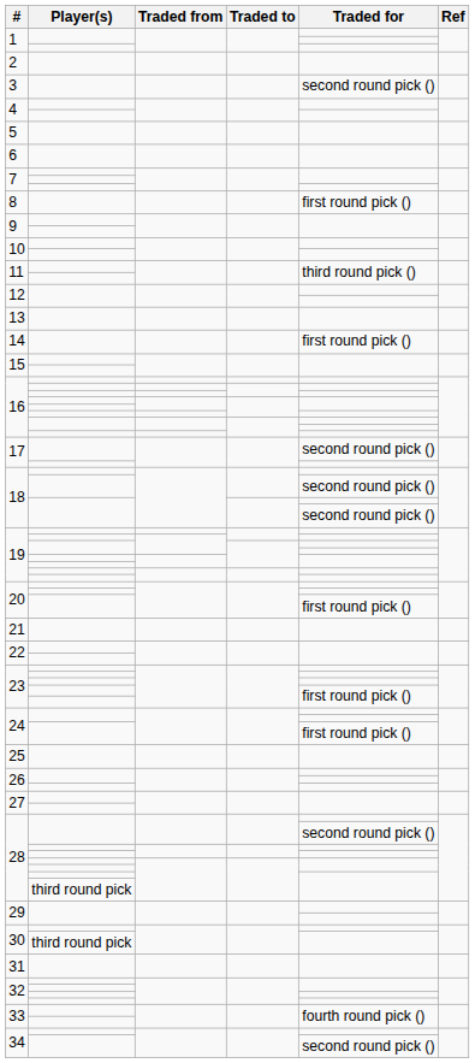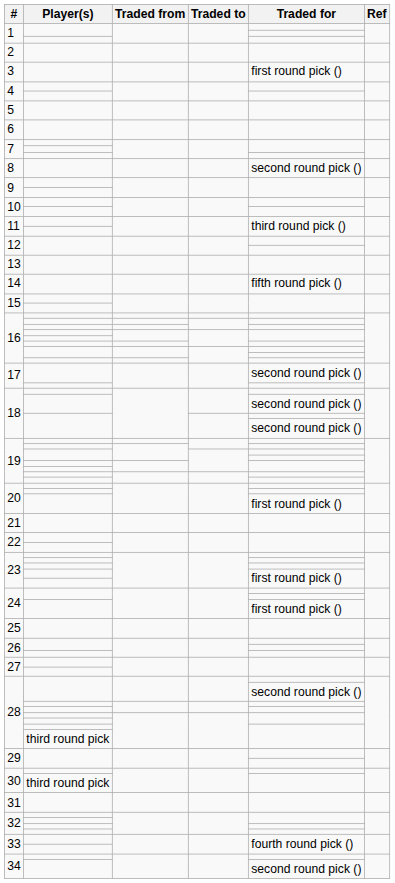 <table class="wikitable plainrowheaders sortable">
 <tr>
 <th>#</th>
 <th>Player(s)</th>
 <th>Traded from</th>
 <th>Traded to</th>
 <th>Traded for</th>
 <th class="unsortable">Ref</th>
 </tr>
 <tr>
 <td rowspan=3>1</td>
 <td rowspan=2></td>
 <td rowspan=3></td>
 <td rowspan=3></td>
 <td></td>
 <td rowspan=3></td>
 </tr>
 <tr>
 <td></td>
 </tr>
 <tr>
 <td></td>
 <td></td>
 </tr>
 <tr>
 <td>2</td>
 <td></td>
 <td></td>
 <td></td>
 <td></td>
 <td></td>
 </tr>
 <tr>
 <td>3</td>
 <td></td>
 <td></td>
 <td></td>
-<td> second round pick ()</td>
+<td> first round pick ()</td>
 <td></td>
 </tr>
 <tr>
 <td rowspan=2>4</td>
 <td></td>
 <td rowspan=2></td>
 <td rowspan=2></td>
 <td></td>
 <td rowspan=2></td>
 </tr>
 <tr>
 <td></td>
 <td></td>
 </tr>
 <tr>
 <td>5</td>
 <td></td>
 <td></td>
 <td></td>
 <td></td>
 <td></td>
 </tr>
 <tr>
 <td>6</td>
 <td></td>
 <td></td>
 <td></td>
 <td></td>
 <td></td>
 </tr>
 <tr>
 <td rowspan=3>7</td>
 <td></td>
 <td rowspan=3></td>
 <td rowspan=3></td>
 <td rowspan=2></td>
 <td rowspan=3></td>
 </tr>
 <tr>
 <td></td>
 </tr>
 <tr>
 <td></td>
 <td></td>
 </tr>
 <tr>
 <td>8</td>
 <td></td>
 <td></td>
 <td></td>
-<td> first round pick ()</td>
+<td> second round pick ()</td>
 <td></td>
 </tr>
 <tr>
 <td rowspan=2>9</td>
 <td></td>
 <td rowspan=2></td>
 <td rowspan=2></td>
 <td rowspan=2></td>
 <td rowspan=2></td>
 </tr>
 <tr>
 <td></td>
 </tr>
 <tr>
 <td rowspan=2>10</td>
 <td></td>
 <td rowspan=2></td>
 <td rowspan=2></td>
 <td></td>
 <td rowspan=2></td>
 </tr>
 <tr>
 <td></td>
 <td></td>
 </tr>
 <tr>
 <td rowspan=2>11</td>
 <td></td>
 <td rowspan=2></td>
 <td rowspan=2></td>
 <td rowspan=2> third round pick ()</td>
 <td rowspan=2></td>
 </tr>
 <tr>
 <td></td>
 </tr>
 <tr>
 <td rowspan=2>12</td>
 <td rowspan=2></td>
 <td rowspan=2></td>
 <td rowspan=2></td>
 <td></td>
 <td rowspan=2></td>
 </tr>
 <tr>
 <td></td>
 </tr>
 <tr>
 <td>13</td>
 <td></td>
 <td></td>
 <td></td>
 <td></td>
 <td></td>
 </tr>
 <tr>
 <td>14</td>
 <td></td>
 <td></td>
 <td></td>
-<td> first round pick ()</td>
+<td> fifth round pick ()</td>
 <td></td>
 </tr>
 <tr>
 <td rowspan=2>15</td>
 <td></td>
 <td rowspan=2></td>
 <td rowspan=2></td>
 <td rowspan=2></td>
 <td rowspan=2></td>
 </tr>
 <tr>
 <td></td>
 </tr>
 <tr>
 <td rowspan="9">16</td>
 <td></td>
 <td></td>
 <td></td>
 <td></td>
 <td rowspan="9"></td>
 </tr>
 <tr>
 <td></td>
 <td></td>
 <td rowspan=2></td>
 <td></td>
 </tr>
 <tr>
 <td></td>
 <td></td>
 <td></td>
 </tr>
 <tr>
 <td></td>
 <td rowspan=2></td>
 <td rowspan=3></td>
 <td rowspan=2></td>
 </tr>
 <tr>
 <td></td>
 </tr>
 <tr>
 <td></td>
 <td></td>
 <td></td>
 </tr>
 <tr>
 <td rowspan=2></td>
 <td rowspan=2></td>
 <td rowspan=3></td>
 <td></td>
 </tr>
 <tr>
 <td></td>
 </tr>
 <tr>
 <td></td>
 <td></td>
 <td></td>
 </tr>
 <tr>
 <td rowspan=2>17</td>
 <td></td>
 <td rowspan=2></td>
 <td rowspan=2></td>
 <td> second round pick ()</td>
 <td rowspan=2></td>
 </tr>
 <tr>
 <td></td>
 <td></td>
 </tr>
 <tr>
 <td rowspan="4">18</td>
 <td></td>
 <td rowspan=4></td>
 <td rowspan=2></td>
 <td></td>
 <td rowspan="4"></td>
 </tr>
 <tr>
 <td></td>
 <td> second round pick ()</td>
 </tr>
 <tr>
 <td rowspan=2></td>
 <td rowspan=2></td>
 <td></td>
 </tr>
 <tr>
 <td> second round pick ()</td>
 </tr>
 <tr>
 <td rowspan="8">19</td>
 <td></td>
 <td></td>
 <td rowspan=2></td>
 <td></td>
 <td rowspan="8"></td>
 </tr>
 <tr>
 <td></td>
 <td rowspan=3></td>
 <td></td>
 </tr>
 <tr>
 <td rowspan=2></td>
 <td rowspan=4></td>
 <td></td>
 </tr>
 <tr>
 <td></td>
 </tr>
 <tr>
 <td></td>
 <td rowspan=2></td>
 <td rowspan=2></td>
 </tr>
 <tr>
 <td></td>
 </tr>
 <tr>
 <td></td>
 <td rowspan=2></td>
 <td rowspan=2></td>
 <td></td>
 </tr>
 <tr>
 <td></td>
 <td></td>
 </tr>
 <tr>
 <td rowspan=3>20</td>
 <td></td>
 <td rowspan=3></td>
 <td rowspan=3></td>
 <td></td>
 <td rowspan=3></td>
 </tr>
 <tr>
 <td></td>
 <td></td>
 </tr>
 <tr>
 <td></td>
 <td> first round pick ()</td>
 </tr>
 <tr>
 <td>21</td>
 <td></td>
 <td></td>
 <td></td>
 <td></td>
 <td></td>
 </tr>
 <tr>
 <td rowspan=2>22</td>
 <td></td>
 <td rowspan=2></td>
 <td rowspan=2></td>
 <td rowspan=2></td>
 <td rowspan=2></td>
 </tr>
 <tr>
 <td></td>
 </tr>
 <tr>
 <td rowspan=5>23</td>
 <td></td>
 <td rowspan=5></td>
 <td rowspan=5></td>
 <td></td>
 <td rowspan=5></td>
 </tr>
 <tr>
 <td></td>
 <td></td>
 </tr>
 <tr>
 <td></td>
 <td></td>
 </tr>
 <tr>
 <td></td>
 <td rowspan=2> first round pick ()</td>
 </tr>
 <tr>
 <td></td>
 </tr>
 <tr>
 <td rowspan=3>24</td>
 <td rowspan=2></td>
 <td rowspan=3></td>
 <td rowspan=3></td>
 <td></td>
 <td rowspan=3></td>
 </tr>
 <tr>
 <td></td>
 </tr>
 <tr>
 <td></td>
 <td> first round pick ()</td>
 </tr>
 <tr>
 <td>25</td>
 <td></td>
 <td></td>
 <td></td>
 <td></td>
 <td></td>
 </tr>
 <tr>
 <td rowspan=3>26</td>
 <td rowspan=2></td>
 <td rowspan=3></td>
 <td rowspan=3></td>
 <td></td>
 <td rowspan=3></td>
 </tr>
 <tr>
 <td></td>
 </tr>
 <tr>
 <td></td>
 <td></td>
 </tr>
 <tr>
 <td rowspan=2>27</td>
 <td></td>
 <td rowspan=2></td>
 <td rowspan=2></td>
 <td rowspan=2></td>
 <td rowspan=2></td>
 </tr>
 <tr>
 <td></td>
 </tr>
 <tr>
 <td rowspan=8>28</td>
 <td rowspan=2></td>
 <td rowspan=2></td>
 <td rowspan=2></td>
 <td></td>
 <td rowspan=8></td>
 </tr>
 <tr>
 <td> second round pick ()</td>
 </tr>
 <tr>
 <td></td>
 <td rowspan=2></td>
 <td rowspan=2></td>
 <td></td>
 </tr>
 <tr>
 <td></td>
 <td></td>
 </tr>
 <tr>
 <td></td>
 <td rowspan=4></td>
 <td rowspan=4></td>
 <td rowspan=2></td>
 </tr>
 <tr>
 <td></td>
 </tr>
 <tr>
 <td></td>
 <td rowspan=2></td>
 </tr>
 <tr>
 <td> third round pick</td>
 </tr>
 <tr>
 <td rowspan=2>29</td>
 <td rowspan=2></td>
 <td rowspan=2></td>
 <td rowspan=2></td>
 <td></td>
 <td rowspan=2></td>
 </tr>
 <tr>
 <td></td>
 </tr>
 <tr>
 <td rowspan=2>30</td>
 <td></td>
 <td rowspan=2></td>
 <td rowspan=2></td>
 <td></td>
 <td rowspan=2></td>
 </tr>
 <tr>
 <td> third round pick</td>
 <td></td>
 </tr>
 <tr>
 <td>31</td>
 <td></td>
 <td></td>
 <td></td>
 <td></td>
 <td></td>
 </tr>
 <tr>
 <td rowspan=4>32</td>
 <td></td>
 <td rowspan=4></td>
 <td rowspan=4></td>
 <td rowspan=2></td>
 <td rowspan=4></td>
 </tr>
 <tr>
 <td></td>
 </tr>
 <tr>
 <td></td>
 <td></td>
 </tr>
 <tr>
 <td></td>
 <td></td>
 </tr>
 <tr>
 <td rowspan=2>33</td>
 <td></td>
 <td rowspan=2></td>
 <td rowspan=2></td>
 <td rowspan=2> fourth round pick ()</td>
 <td rowspan=2></td>
 </tr>
 <tr>
 <td></td>
 </tr>
 <tr>
 <td rowspan=2>34</td>
 <td></td>
 <td rowspan=2></td>
 <td rowspan=2></td>
 <td></td>
 <td rowspan=2></td>
 </tr>
 <tr>
 <td></td>
 <td> second round pick ()</td>
 </tr>
 </table>
